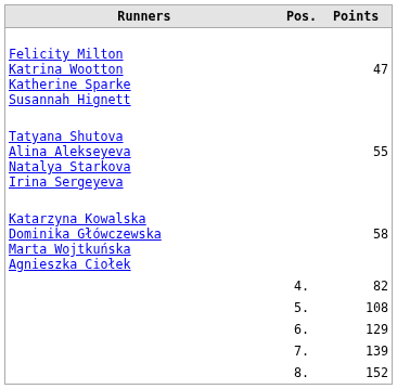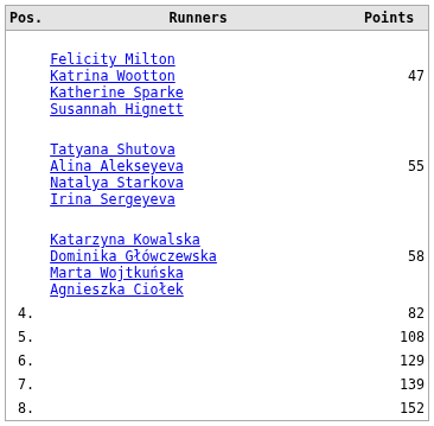 <table cellspacing="0" cellpadding="3" style="border:1px solid #AAAAAA;font-size:90%">
 <tr bgcolor="#E4E4E4">
+<th style="border-bottom:1px solid #AAAAAA" width=10>Pos.</th>
 <th style="border-bottom:1px solid #AAAAAA" width=250>Runners</th>
-<th style="border-bottom:1px solid #AAAAAA" width=10>Pos.</th>
 <th style="border-bottom:1px solid #AAAAAA" width=60>Points</th>
 </tr>
 <tr align="center">
+<td align="center" valign="top"></td>
 <td align="left"><br> <a href='#'>Felicity Milton</a><br> <a href='#'>Katrina Wootton</a><br> <a href='#'>Katherine Sparke</a><br> <a href='#'>Susannah Hignett</a></td>
-<td align="center" valign="top"></td>
 <td align="right">47</td>
 </tr>
 <tr align="center">
+<td align="center" valign="top"></td>
 <td align="left"><br> <a href='#'>Tatyana Shutova</a><br> <a href='#'>Alina Alekseyeva</a><br> <a href='#'>Natalya Starkova</a><br> <a href='#'>Irina Sergeyeva</a></td>
-<td align="center" valign="top"></td>
 <td align="right">55</td>
 </tr>
 <tr align="center">
+<td align="center" valign="top"></td>
 <td align="left"><br> <a href='#'>Katarzyna Kowalska</a><br> <a href='#'>Dominika Główczewska</a><br> <a href='#'>Marta Wojtkuńska</a><br> <a href='#'>Agnieszka Ciołek</a></td>
-<td align="center" valign="top"></td>
 <td align="right">58</td>
 </tr>
 <tr align="center">
+<td align="center" valign="top">4.</td>
 <td align="left"></td>
-<td align="center" valign="top">4.</td>
 <td align="right">82</td>
 </tr>
 <tr align="center">
+<td align="center" valign="top">5.</td>
 <td align="left"></td>
-<td align="center" valign="top">5.</td>
 <td align="right">108</td>
 </tr>
 <tr align="center">
+<td align="center" valign="top">6.</td>
 <td align="left"></td>
-<td align="center" valign="top">6.</td>
 <td align="right">129</td>
 </tr>
 <tr align="center">
+<td align="center" valign="top">7.</td>
 <td align="left"></td>
-<td align="center" valign="top">7.</td>
 <td align="right">139</td>
 </tr>
 <tr align="center">
+<td align="center" valign="top">8.</td>
 <td align="left"></td>
-<td align="center" valign="top">8.</td>
 <td align="right">152</td>
 </tr>
 </table>
